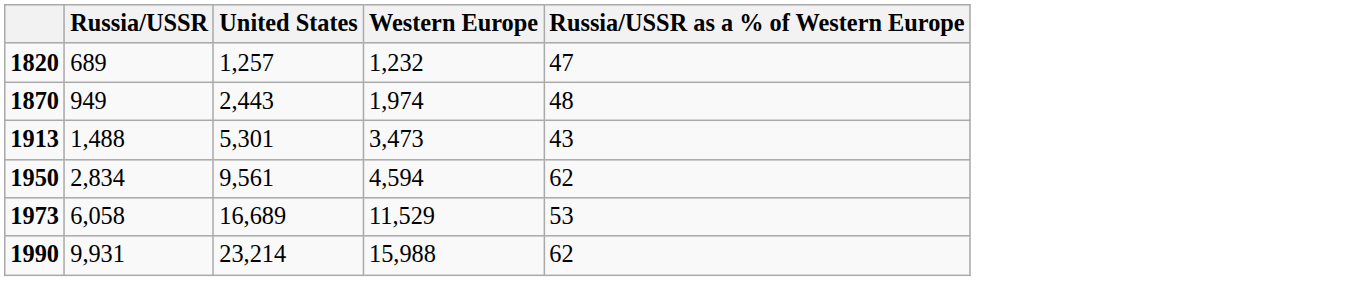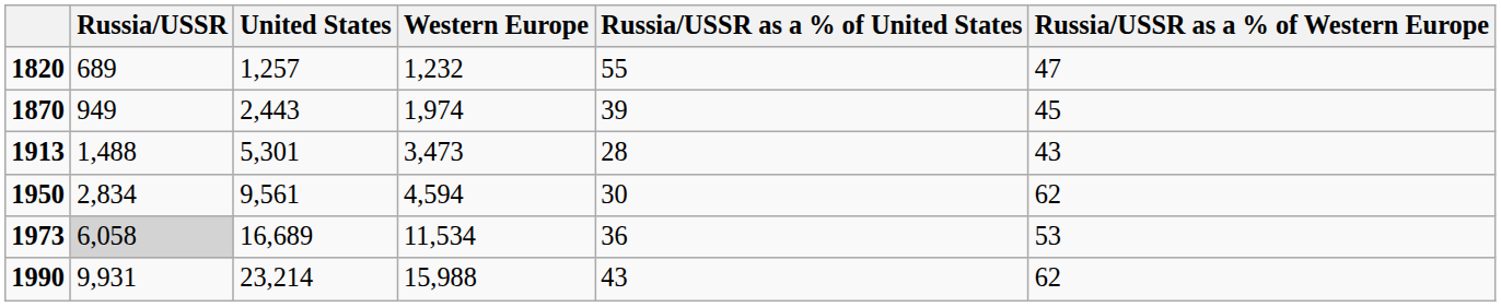 <table class="wikitable">
 <tr>
 <th></th>
 <th>Russia/USSR</th>
 <th>United States</th>
 <th>Western Europe</th>
+<th>Russia/USSR as a % of United States</th>
 <th>Russia/USSR as a % of Western Europe</th>
 </tr>
 <tr>
 <td><strong>1820</strong></td>
 <td>689</td>
 <td>1,257</td>
 <td>1,232</td>
+<td>55</td>
 <td>47</td>
 </tr>
 <tr>
 <td><strong>1870</strong></td>
 <td>949</td>
 <td>2,443</td>
 <td>1,974</td>
-<td>48</td>
+<td>39</td>
+<td>45</td>
 </tr>
 <tr>
 <td><strong>1913</strong></td>
 <td>1,488</td>
 <td>5,301</td>
 <td>3,473</td>
+<td>28</td>
 <td>43</td>
 </tr>
 <tr>
 <td><strong>1950</strong></td>
 <td>2,834</td>
 <td>9,561</td>
 <td>4,594</td>
+<td>30</td>
 <td>62</td>
 </tr>
 <tr>
 <td><strong>1973</strong></td>
-<td>6,058</td>
+<td style="background: lightgrey;">6,058</td>
 <td>16,689</td>
-<td>11,529</td>
+<td>11,534</td>
+<td>36</td>
 <td>53</td>
 </tr>
 <tr>
 <td><strong>1990</strong></td>
 <td>9,931</td>
 <td>23,214</td>
 <td>15,988</td>
+<td>43</td>
 <td>62</td>
 </tr>
 </table>
